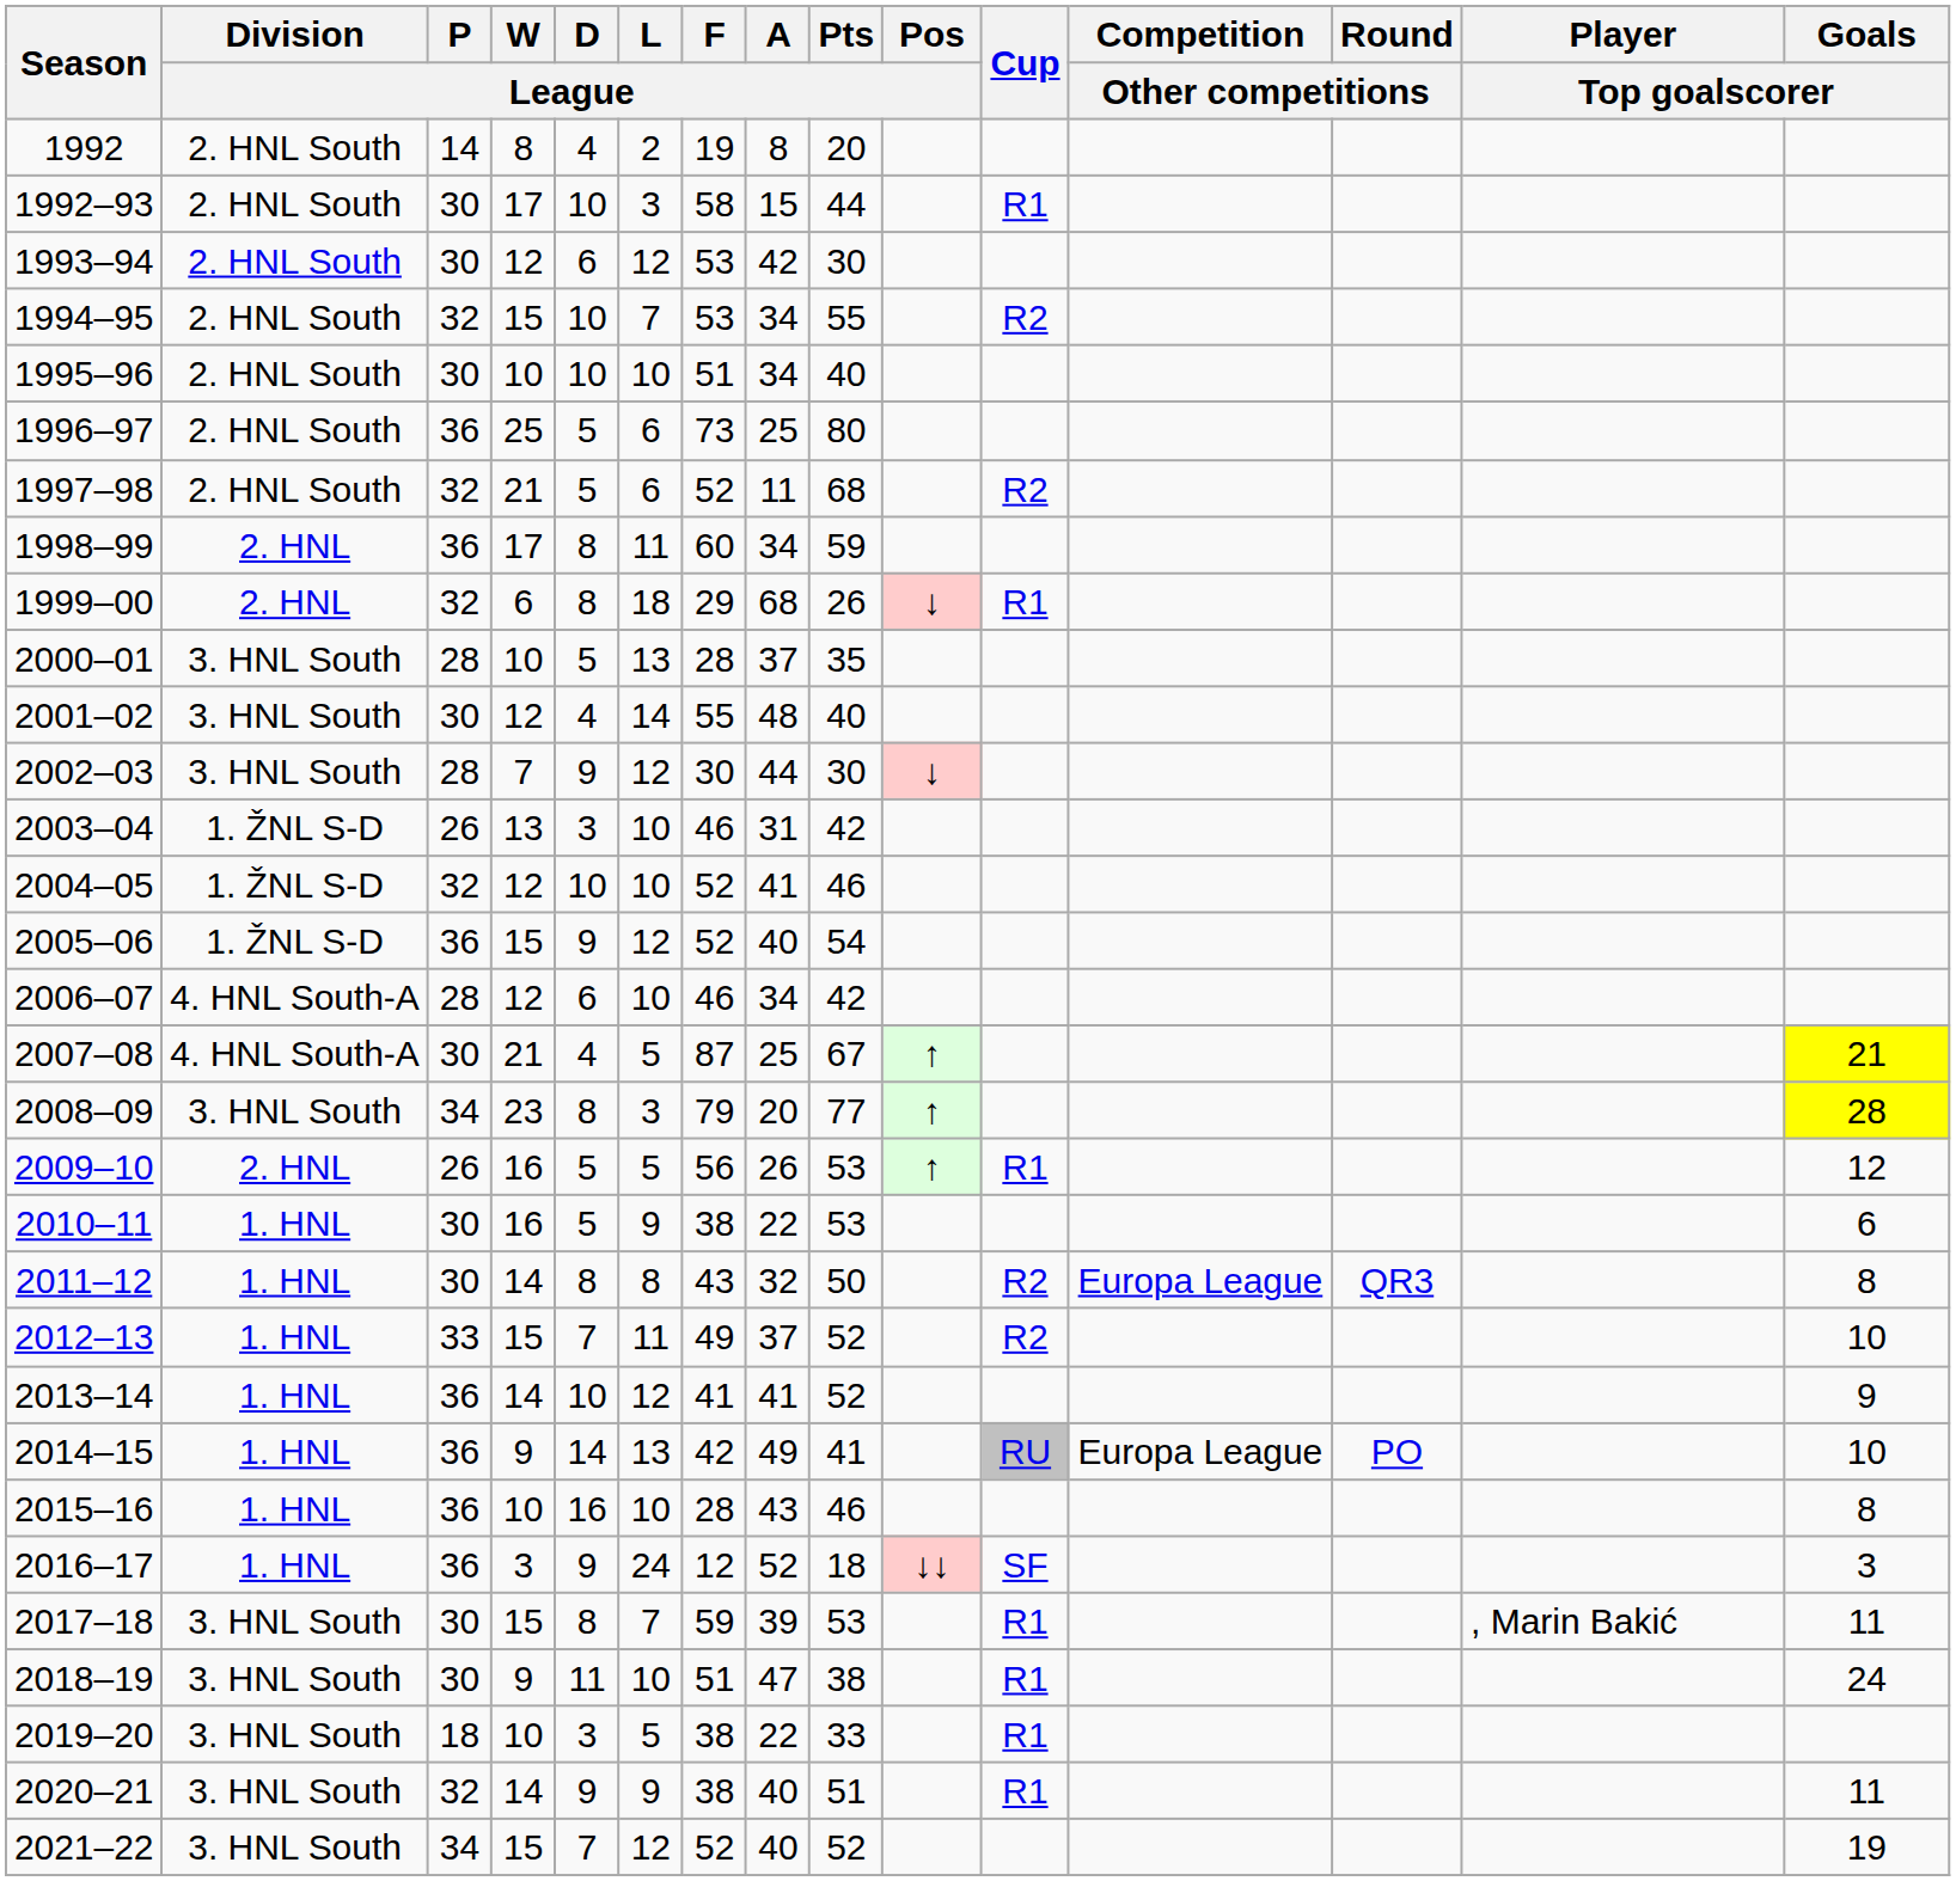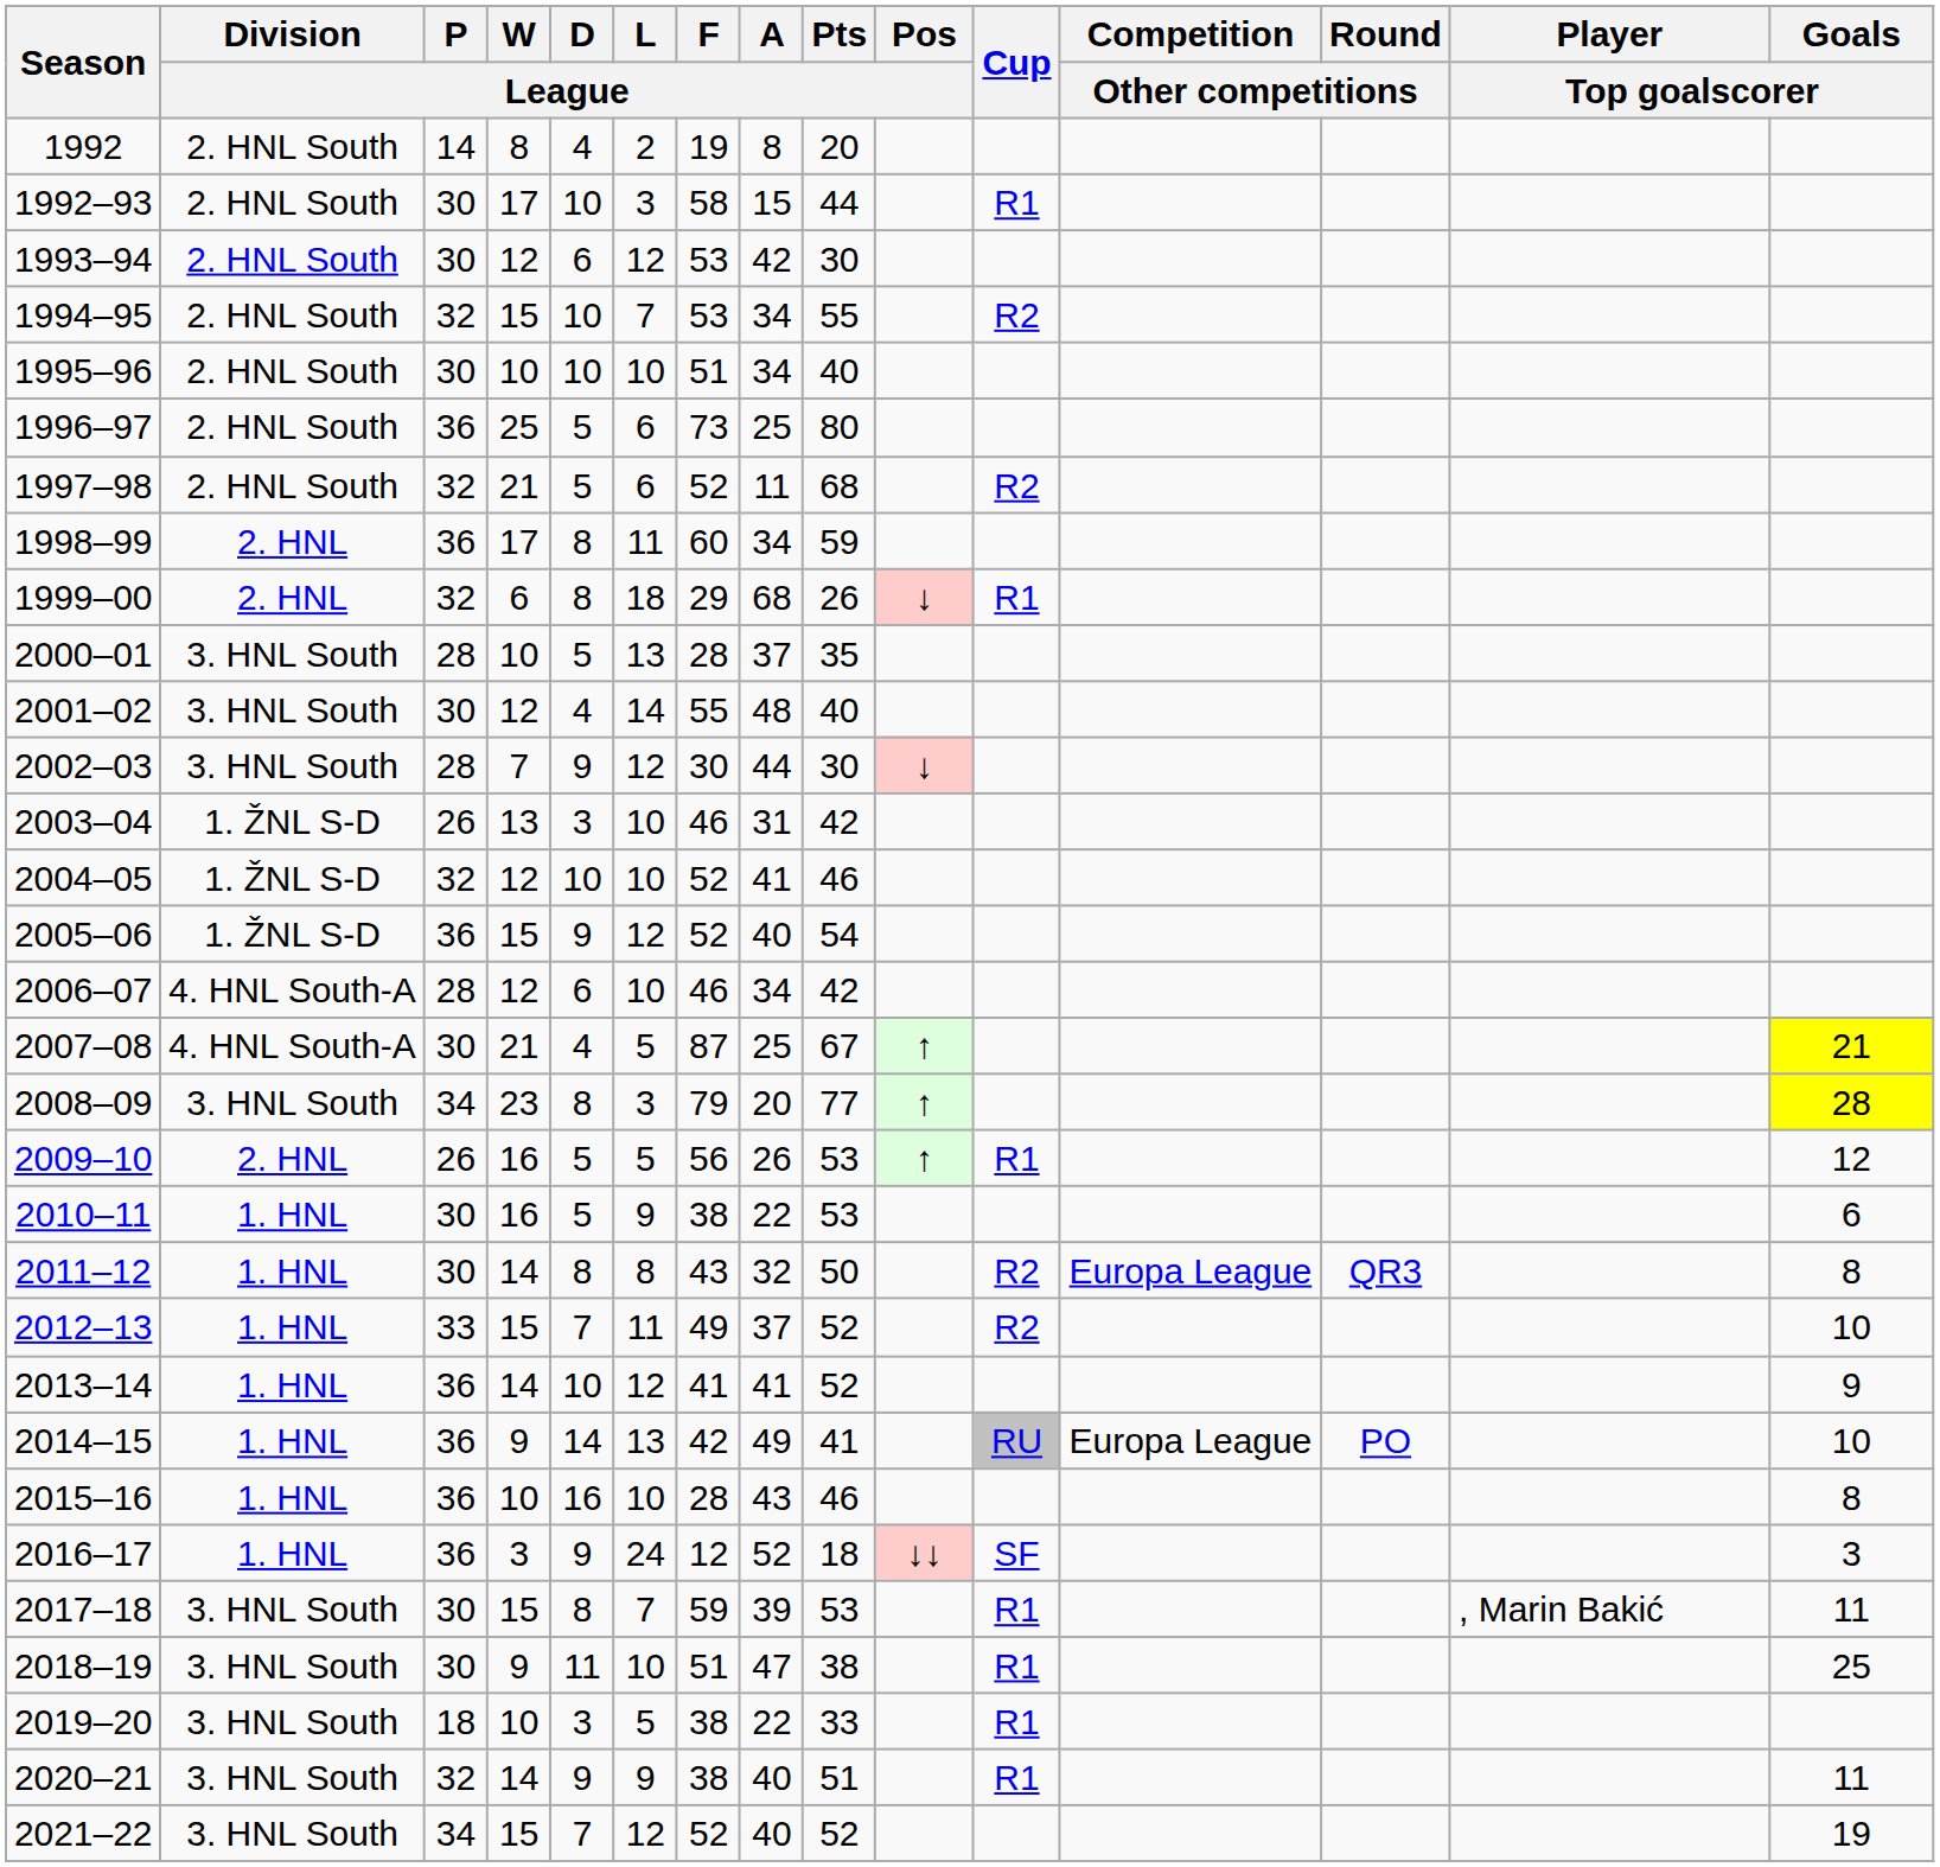 <table class="wikitable sortable" style="font-size:95%; text-align: center;">
 <tr>
 <th rowspan=2>Season</th>
 <th>Division</th>
 <th width="20">P</th>
 <th width="20">W</th>
 <th width="20">D</th>
 <th width="20">L</th>
 <th width="20">F</th>
 <th width="20">A</th>
 <th width="20">Pts</th>
 <th width="35">Pos</th>
 <th rowspan=2 width="30"><a href='#'>Cup</a></th>
 <th>Competition</th>
 <th>Round</th>
 <th>Player</th>
 <th>Goals</th>
 </tr>
 <tr>
 <th class="unsortable" colspan=9>League</th>
 <th colspan=2 width="160">Other competitions</th>
 <th colspan=2 width="200">Top goalscorer</th>
 </tr>
 <tr>
 <td>1992</td>
 <td>2. HNL South</td>
 <td>14</td>
 <td>8</td>
 <td>4</td>
 <td>2</td>
 <td>19</td>
 <td>8</td>
 <td>20</td>
 <td></td>
 <td></td>
 <td></td>
 <td></td>
 <td></td>
 <td></td>
 </tr>
 <tr>
 <td>1992–93</td>
 <td>2. HNL South</td>
 <td>30</td>
 <td>17</td>
 <td>10</td>
 <td>3</td>
 <td>58</td>
 <td>15</td>
 <td>44</td>
 <td></td>
 <td><a href='#'>R1</a></td>
 <td></td>
 <td></td>
 <td></td>
 <td></td>
 </tr>
 <tr>
 <td>1993–94</td>
 <td><a href='#'>2. HNL South</a></td>
 <td>30</td>
 <td>12</td>
 <td>6</td>
 <td>12</td>
 <td>53</td>
 <td>42</td>
 <td>30</td>
 <td></td>
 <td></td>
 <td></td>
 <td></td>
 <td></td>
 <td></td>
 </tr>
 <tr>
 <td>1994–95</td>
 <td>2. HNL South</td>
 <td>32</td>
 <td>15</td>
 <td>10</td>
 <td>7</td>
 <td>53</td>
 <td>34</td>
 <td>55</td>
 <td></td>
 <td><a href='#'>R2</a></td>
 <td></td>
 <td></td>
 <td></td>
 <td></td>
 </tr>
 <tr>
 <td>1995–96</td>
 <td>2. HNL South</td>
 <td>30</td>
 <td>10</td>
 <td>10</td>
 <td>10</td>
 <td>51</td>
 <td>34</td>
 <td>40</td>
 <td></td>
 <td></td>
 <td></td>
 <td></td>
 <td></td>
 <td></td>
 </tr>
 <tr>
 <td>1996–97</td>
 <td>2. HNL South</td>
 <td>36</td>
 <td>25</td>
 <td>5</td>
 <td>6</td>
 <td>73</td>
 <td>25</td>
 <td>80</td>
 <td></td>
 <td></td>
 <td></td>
 <td></td>
 <td></td>
 <td></td>
 </tr>
 <tr>
 <td>1997–98</td>
 <td>2. HNL South</td>
 <td>32</td>
 <td>21</td>
 <td>5</td>
 <td>6</td>
 <td>52</td>
 <td>11</td>
 <td>68</td>
 <td></td>
 <td><a href='#'>R2</a></td>
 <td></td>
 <td></td>
 <td></td>
 <td></td>
 </tr>
 <tr>
 <td>1998–99</td>
 <td><a href='#'>2. HNL</a></td>
 <td>36</td>
 <td>17</td>
 <td>8</td>
 <td>11</td>
 <td>60</td>
 <td>34</td>
 <td>59</td>
 <td></td>
 <td></td>
 <td></td>
 <td></td>
 <td></td>
 <td></td>
 </tr>
 <tr>
 <td>1999–00</td>
 <td><a href='#'>2. HNL</a></td>
 <td>32</td>
 <td>6</td>
 <td>8</td>
 <td>18</td>
 <td>29</td>
 <td>68</td>
 <td>26</td>
 <td bgcolor="#FFCCCC"> ↓</td>
 <td><a href='#'>R1</a></td>
 <td></td>
 <td></td>
 <td></td>
 <td></td>
 </tr>
 <tr>
 <td>2000–01</td>
 <td>3. HNL South</td>
 <td>28</td>
 <td>10</td>
 <td>5</td>
 <td>13</td>
 <td>28</td>
 <td>37</td>
 <td>35</td>
 <td></td>
 <td></td>
 <td></td>
 <td></td>
 <td></td>
 <td></td>
 </tr>
 <tr>
 <td>2001–02</td>
 <td>3. HNL South</td>
 <td>30</td>
 <td>12</td>
 <td>4</td>
 <td>14</td>
 <td>55</td>
 <td>48</td>
 <td>40</td>
 <td></td>
 <td></td>
 <td></td>
 <td></td>
 <td></td>
 <td></td>
 </tr>
 <tr>
 <td>2002–03</td>
 <td>3. HNL South</td>
 <td>28</td>
 <td>7</td>
 <td>9</td>
 <td>12</td>
 <td>30</td>
 <td>44</td>
 <td>30</td>
 <td bgcolor="#FFCCCC"> ↓</td>
 <td></td>
 <td></td>
 <td></td>
 <td></td>
 <td></td>
 </tr>
 <tr>
 <td>2003–04</td>
 <td>1. ŽNL S-D</td>
 <td>26</td>
 <td>13</td>
 <td>3</td>
 <td>10</td>
 <td>46</td>
 <td>31</td>
 <td>42</td>
 <td></td>
 <td></td>
 <td></td>
 <td></td>
 <td></td>
 <td></td>
 </tr>
 <tr>
 <td>2004–05</td>
 <td>1. ŽNL S-D</td>
 <td>32</td>
 <td>12</td>
 <td>10</td>
 <td>10</td>
 <td>52</td>
 <td>41</td>
 <td>46</td>
 <td></td>
 <td></td>
 <td></td>
 <td></td>
 <td></td>
 <td></td>
 </tr>
 <tr>
 <td>2005–06</td>
 <td>1. ŽNL S-D</td>
 <td>36</td>
 <td>15</td>
 <td>9</td>
 <td>12</td>
 <td>52</td>
 <td>40</td>
 <td>54</td>
 <td></td>
 <td></td>
 <td></td>
 <td></td>
 <td></td>
 <td></td>
 </tr>
 <tr>
 <td>2006–07</td>
 <td>4. HNL South-A</td>
 <td>28</td>
 <td>12</td>
 <td>6</td>
 <td>10</td>
 <td>46</td>
 <td>34</td>
 <td>42</td>
 <td></td>
 <td></td>
 <td></td>
 <td></td>
 <td></td>
 <td></td>
 </tr>
 <tr>
 <td>2007–08</td>
 <td>4. HNL South-A</td>
 <td>30</td>
 <td>21</td>
 <td>4</td>
 <td>5</td>
 <td>87</td>
 <td>25</td>
 <td>67</td>
 <td bgcolor="#DDFFDD"> ↑</td>
 <td></td>
 <td></td>
 <td></td>
 <td align="left"></td>
 <td bgcolor=yellow>21</td>
 </tr>
 <tr>
 <td>2008–09</td>
 <td>3. HNL South</td>
 <td>34</td>
 <td>23</td>
 <td>8</td>
 <td>3</td>
 <td>79</td>
 <td>20</td>
 <td>77</td>
 <td bgcolor="#DDFFDD"> ↑</td>
 <td></td>
 <td></td>
 <td></td>
 <td align="left"></td>
 <td bgcolor=yellow>28</td>
 </tr>
 <tr>
 <td><a href='#'>2009–10</a></td>
 <td><a href='#'>2. HNL</a></td>
 <td>26</td>
 <td>16</td>
 <td>5</td>
 <td>5</td>
 <td>56</td>
 <td>26</td>
 <td>53</td>
 <td bgcolor="#DDFFDD"> ↑</td>
 <td><a href='#'>R1</a></td>
 <td></td>
 <td></td>
 <td align="left"></td>
 <td>12</td>
 </tr>
 <tr>
 <td><a href='#'>2010–11</a></td>
 <td><a href='#'>1. HNL</a></td>
 <td>30</td>
 <td>16</td>
 <td>5</td>
 <td>9</td>
 <td>38</td>
 <td>22</td>
 <td>53</td>
 <td></td>
 <td></td>
 <td></td>
 <td></td>
 <td align="left"></td>
 <td>6</td>
 </tr>
 <tr>
 <td><a href='#'>2011–12</a></td>
 <td><a href='#'>1. HNL</a></td>
 <td>30</td>
 <td>14</td>
 <td>8</td>
 <td>8</td>
 <td>43</td>
 <td>32</td>
 <td>50</td>
 <td></td>
 <td><a href='#'>R2</a></td>
 <td><a href='#'>Europa League</a></td>
 <td><a href='#'>QR3</a></td>
 <td align="left"></td>
 <td>8</td>
 </tr>
 <tr>
 <td><a href='#'>2012–13</a></td>
 <td><a href='#'>1. HNL</a></td>
 <td>33</td>
 <td>15</td>
 <td>7</td>
 <td>11</td>
 <td>49</td>
 <td>37</td>
 <td>52</td>
 <td></td>
 <td><a href='#'>R2</a></td>
 <td></td>
 <td></td>
 <td align="left"></td>
 <td>10</td>
 </tr>
 <tr>
 <td>2013–14</td>
 <td><a href='#'>1. HNL</a></td>
 <td>36</td>
 <td>14</td>
 <td>10</td>
 <td>12</td>
 <td>41</td>
 <td>41</td>
 <td>52</td>
 <td></td>
 <td></td>
 <td></td>
 <td></td>
 <td align="left"></td>
 <td>9</td>
 </tr>
 <tr>
 <td>2014–15</td>
 <td><a href='#'>1. HNL</a></td>
 <td>36</td>
 <td>9</td>
 <td>14</td>
 <td>13</td>
 <td>42</td>
 <td>49</td>
 <td>41</td>
 <td></td>
 <td bgcolor=silver><a href='#'>RU</a></td>
 <td>Europa League</td>
 <td><a href='#'>PO</a></td>
 <td align="left"></td>
 <td>10</td>
 </tr>
 <tr>
 <td>2015–16</td>
 <td><a href='#'>1. HNL</a></td>
 <td>36</td>
 <td>10</td>
 <td>16</td>
 <td>10</td>
 <td>28</td>
 <td>43</td>
 <td>46</td>
 <td></td>
 <td></td>
 <td></td>
 <td></td>
 <td align="left"></td>
 <td>8</td>
 </tr>
 <tr>
 <td>2016–17</td>
 <td><a href='#'>1. HNL</a></td>
 <td>36</td>
 <td>3</td>
 <td>9</td>
 <td>24</td>
 <td>12</td>
 <td>52</td>
 <td>18</td>
 <td bgcolor="#FFCCCC"> ↓↓</td>
 <td><a href='#'>SF</a></td>
 <td></td>
 <td></td>
 <td align="left"></td>
 <td>3</td>
 </tr>
 <tr>
 <td>2017–18</td>
 <td>3. HNL South</td>
 <td>30</td>
 <td>15</td>
 <td>8</td>
 <td>7</td>
 <td>59</td>
 <td>39</td>
 <td>53</td>
 <td></td>
 <td><a href='#'>R1</a></td>
 <td></td>
 <td></td>
 <td align="left">, Marin Bakić</td>
 <td>11</td>
 </tr>
 <tr>
 <td>2018–19</td>
 <td>3. HNL South</td>
 <td>30</td>
 <td>9</td>
 <td>11</td>
 <td>10</td>
 <td>51</td>
 <td>47</td>
 <td>38</td>
 <td></td>
 <td><a href='#'>R1</a></td>
 <td></td>
 <td></td>
 <td align="left"></td>
-<td>24</td>
+<td>25</td>
 </tr>
 <tr>
 <td>2019–20</td>
 <td>3. HNL South</td>
 <td>18</td>
 <td>10</td>
 <td>3</td>
 <td>5</td>
 <td>38</td>
 <td>22</td>
 <td>33</td>
 <td></td>
 <td><a href='#'>R1</a></td>
 <td></td>
 <td></td>
 <td></td>
 <td></td>
 </tr>
 <tr>
 <td>2020–21</td>
 <td>3. HNL South</td>
 <td>32</td>
 <td>14</td>
 <td>9</td>
 <td>9</td>
 <td>38</td>
 <td>40</td>
 <td>51</td>
 <td></td>
 <td><a href='#'>R1</a></td>
 <td></td>
 <td></td>
 <td align="left"></td>
 <td>11</td>
 </tr>
 <tr>
 <td>2021–22</td>
 <td>3. HNL South</td>
 <td>34</td>
 <td>15</td>
 <td>7</td>
 <td>12</td>
 <td>52</td>
 <td>40</td>
 <td>52</td>
 <td></td>
 <td></td>
 <td></td>
 <td></td>
 <td align="left"></td>
 <td>19</td>
 </tr>
 <tr>
 </tr>
 </table>
